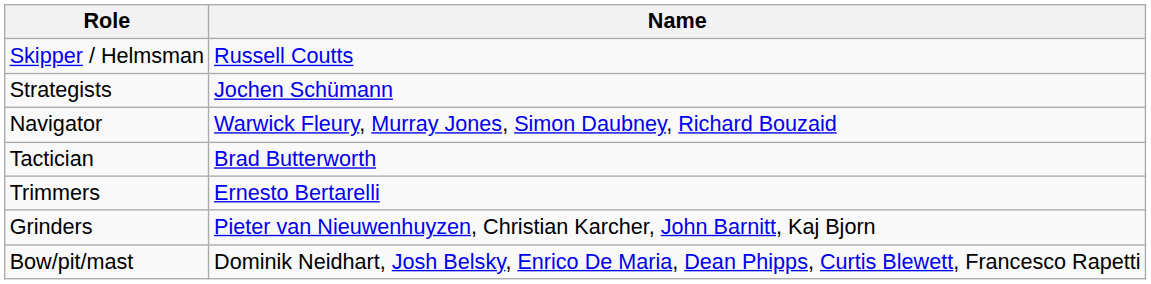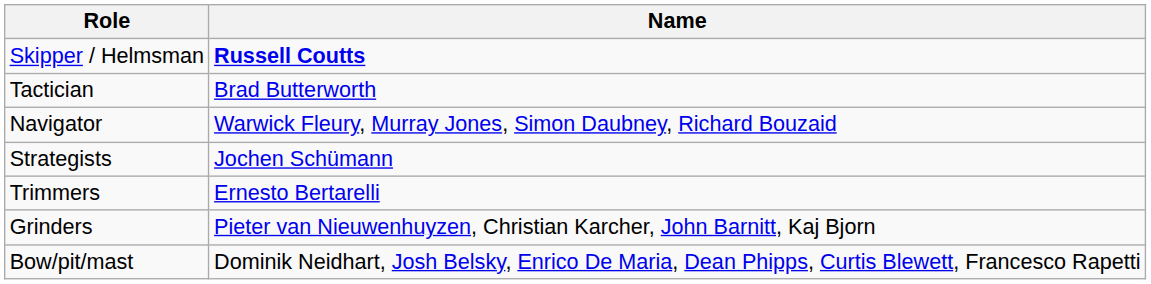 <table class="wikitable">
 <tr>
 <th>Role</th>
 <th>Name</th>
 </tr>
 <tr>
 <td><a href='#'>Skipper</a> / Helmsman</td>
-<td><a href='#'>Russell Coutts</a></td>
+<td><strong><a href='#'>Russell Coutts</a></strong></td>
 </tr>
 <tr>
-<td>Strategists</td>
-<td><a href='#'>Jochen Schümann</a></td>
+<td>Tactician</td>
+<td><a href='#'>Brad Butterworth</a></td>
 </tr>
 <tr>
 <td>Navigator</td>
 <td><a href='#'>Warwick Fleury</a>, <a href='#'>Murray Jones</a>, <a href='#'>Simon Daubney</a>, <a href='#'>Richard Bouzaid</a></td>
 </tr>
 <tr>
-<td>Tactician</td>
-<td><a href='#'>Brad Butterworth</a></td>
+<td>Strategists</td>
+<td><a href='#'>Jochen Schümann</a></td>
 </tr>
 <tr>
 <td>Trimmers</td>
 <td><a href='#'>Ernesto Bertarelli</a></td>
 </tr>
 <tr>
 <td>Grinders</td>
 <td><a href='#'>Pieter van Nieuwenhuyzen</a>, Christian Karcher, <a href='#'>John Barnitt</a>, Kaj Bjorn</td>
 </tr>
 <tr>
 <td>Bow/pit/mast</td>
 <td>Dominik Neidhart, <a href='#'>Josh Belsky</a>, <a href='#'>Enrico De Maria</a>, <a href='#'>Dean Phipps</a>, <a href='#'>Curtis Blewett</a>, Francesco Rapetti</td>
 </tr>
 </table>
